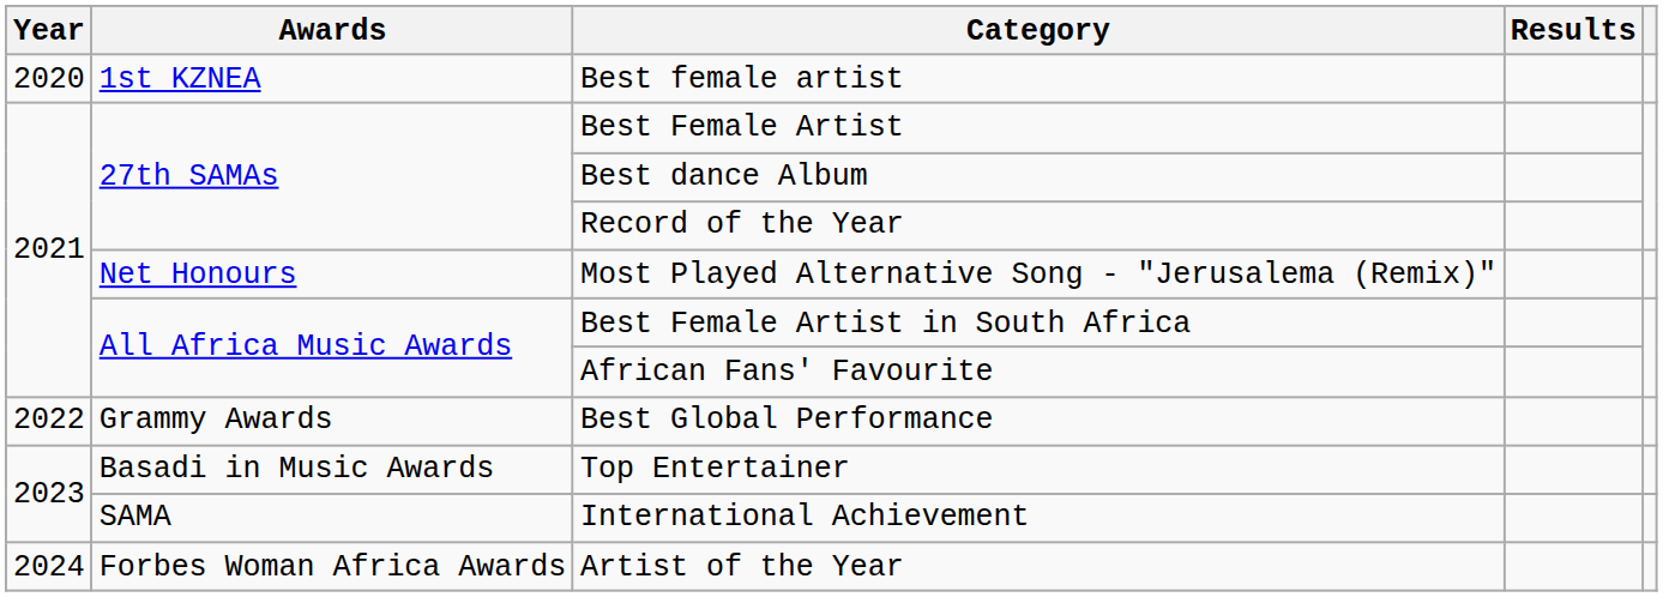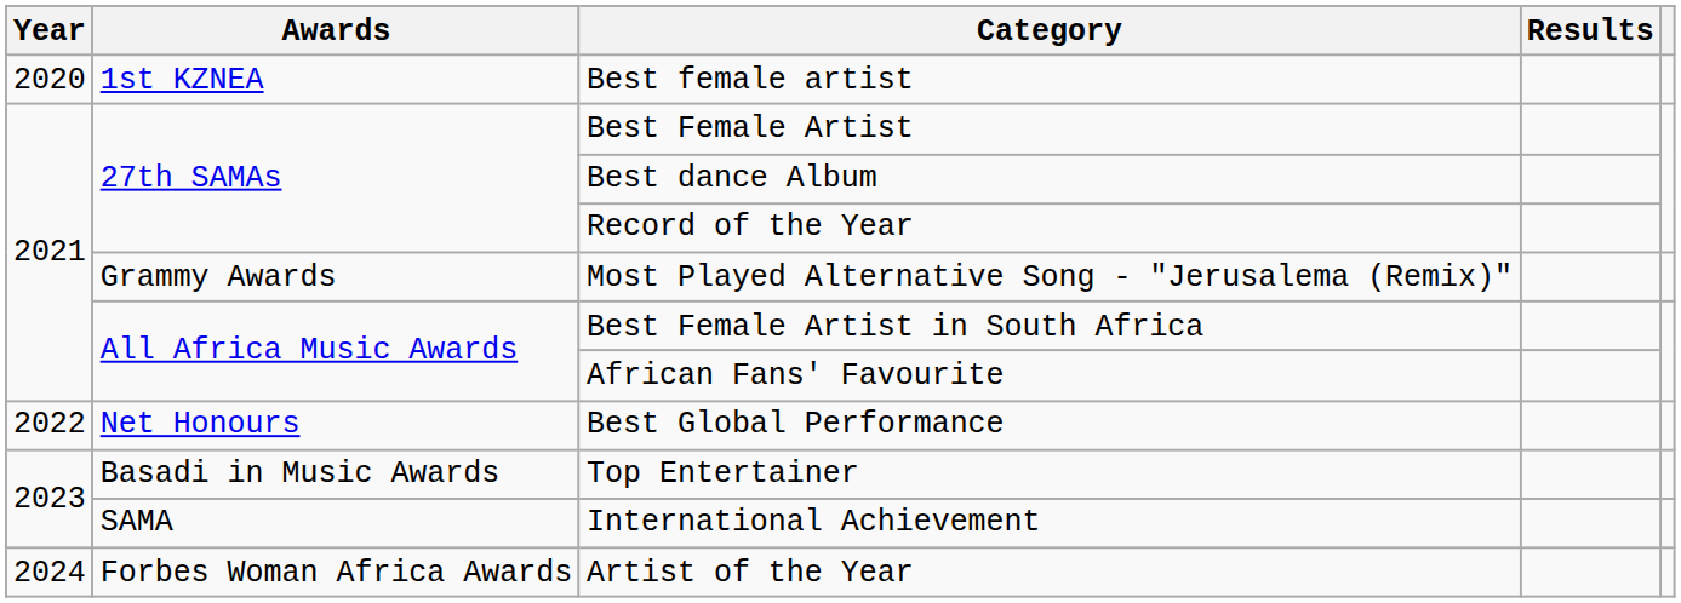 <table class="wikitable">
 <tr>
 <th>Year</th>
 <th>Awards</th>
 <th>Category</th>
 <th>Results</th>
 <th></th>
 </tr>
 <tr>
 <td>2020</td>
 <td><a href='#'>1st KZNEA</a></td>
 <td>Best female artist</td>
 <td></td>
 <td></td>
 </tr>
 <tr>
 <td rowspan="6">2021</td>
 <td rowspan="3"><a href='#'>27th SAMAs</a></td>
 <td>Best Female Artist</td>
 <td></td>
 <td rowspan="3"></td>
 </tr>
 <tr>
 <td>Best dance Album</td>
 <td></td>
 </tr>
 <tr>
 <td>Record of the Year</td>
 <td></td>
 </tr>
 <tr>
-<td><a href='#'>Net Honours</a></td>
+<td>Grammy Awards</td>
 <td>Most Played Alternative Song - "Jerusalema (Remix)"<br></td>
 <td></td>
 <td></td>
 </tr>
 <tr>
 <td rowspan="2"><a href='#'>All Africa Music Awards</a></td>
 <td>Best Female Artist in South Africa</td>
 <td></td>
 <td rowspan="2"></td>
 </tr>
 <tr>
 <td>African Fans' Favourite</td>
 <td></td>
 </tr>
 <tr>
 <td>2022</td>
-<td>Grammy Awards</td>
+<td><a href='#'>Net Honours</a></td>
 <td>Best Global Performance</td>
 <td></td>
 <td></td>
 </tr>
 <tr>
 <td rowspan=2>2023</td>
 <td>Basadi in Music Awards</td>
 <td>Top Entertainer</td>
 <td></td>
 <td></td>
 </tr>
 <tr>
 <td>SAMA</td>
 <td>International Achievement</td>
 <td></td>
 <td></td>
 </tr>
 <tr>
 <td>2024</td>
 <td>Forbes Woman Africa Awards</td>
 <td>Artist of the Year</td>
 <td></td>
 <td></td>
 </tr>
 </table>
